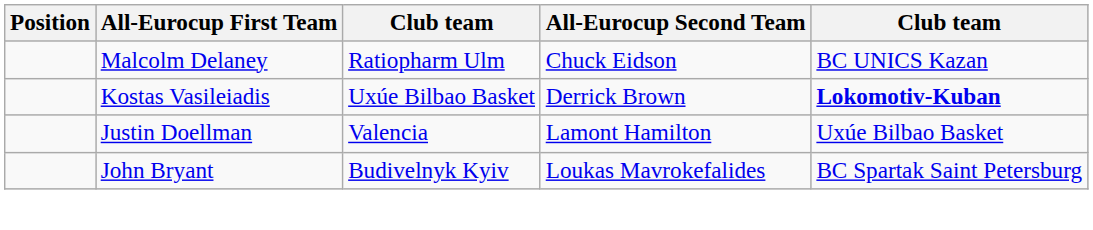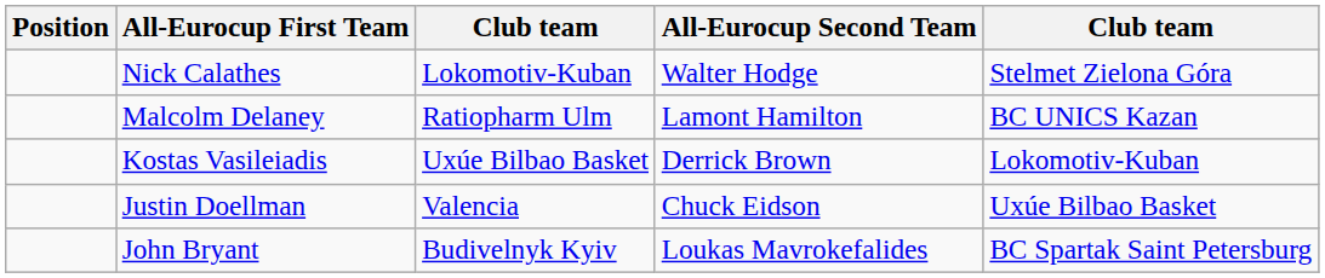 <table | class="wikitable sortable">
 <tr>
 <th>Position</th>
 <th>All-Eurocup First Team</th>
 <th>Club team</th>
 <th>All-Eurocup Second Team</th>
 <th>Club team</th>
 </tr>
 <tr>
 <td></td>
+<td> <a href='#'>Nick Calathes</a></td>
+<td> <a href='#'>Lokomotiv-Kuban</a></td>
+<td> <a href='#'>Walter Hodge</a></td>
+<td> <a href='#'>Stelmet Zielona Góra</a></td>
+</tr>
+<tr>
+<td></td>
 <td> <a href='#'>Malcolm Delaney</a></td>
 <td> <a href='#'>Ratiopharm Ulm</a></td>
-<td> <a href='#'>Chuck Eidson</a></td>
+<td> <a href='#'>Lamont Hamilton</a></td>
 <td> <a href='#'>BC UNICS Kazan</a></td>
 </tr>
 <tr>
 <td></td>
 <td> <a href='#'>Kostas Vasileiadis</a></td>
 <td> <a href='#'>Uxúe Bilbao Basket</a></td>
 <td> <a href='#'>Derrick Brown</a></td>
-<td><strong> <a href='#'>Lokomotiv-Kuban</a></strong></td>
+<td> <a href='#'>Lokomotiv-Kuban</a></td>
 </tr>
 <tr>
 <td></td>
 <td> <a href='#'>Justin Doellman</a></td>
 <td> <a href='#'>Valencia</a></td>
-<td> <a href='#'>Lamont Hamilton</a></td>
+<td> <a href='#'>Chuck Eidson</a></td>
 <td> <a href='#'>Uxúe Bilbao Basket</a></td>
 </tr>
 <tr>
 <td></td>
 <td> <a href='#'>John Bryant</a></td>
 <td> <a href='#'>Budivelnyk Kyiv</a></td>
 <td> <a href='#'>Loukas Mavrokefalides</a></td>
 <td> <a href='#'>BC Spartak Saint Petersburg</a></td>
 </tr>
 </table>
